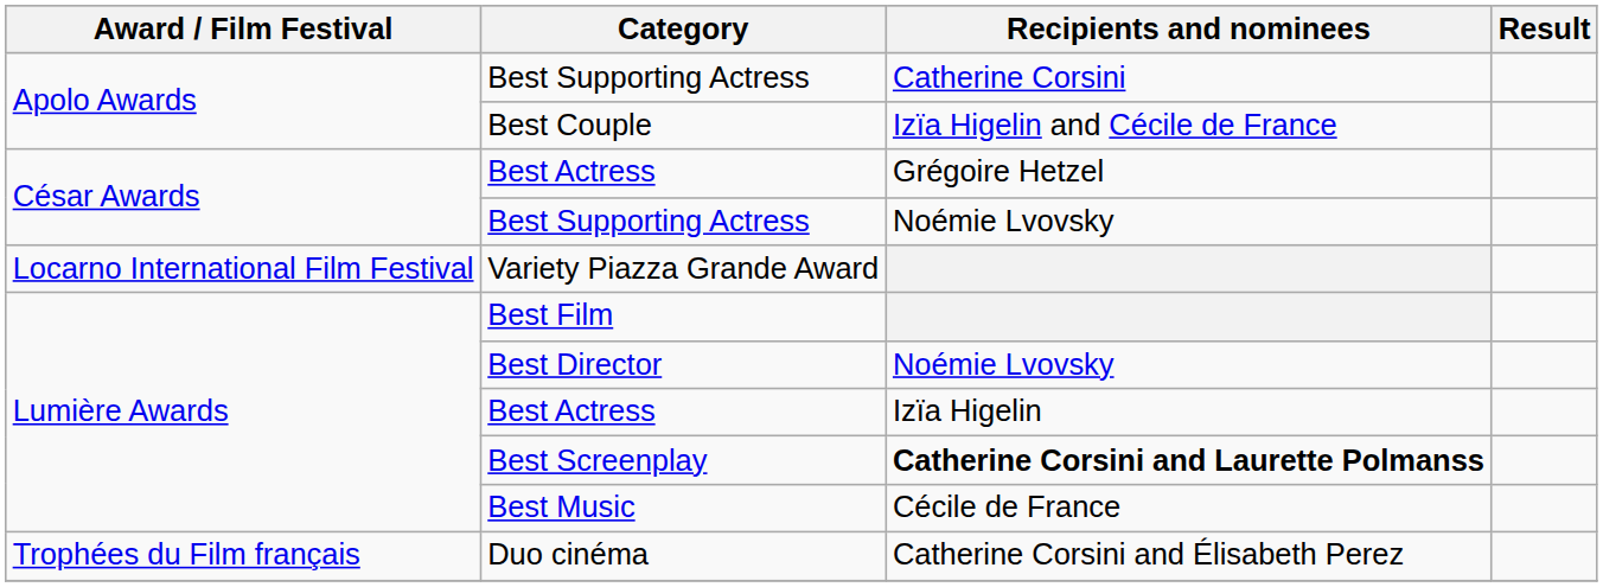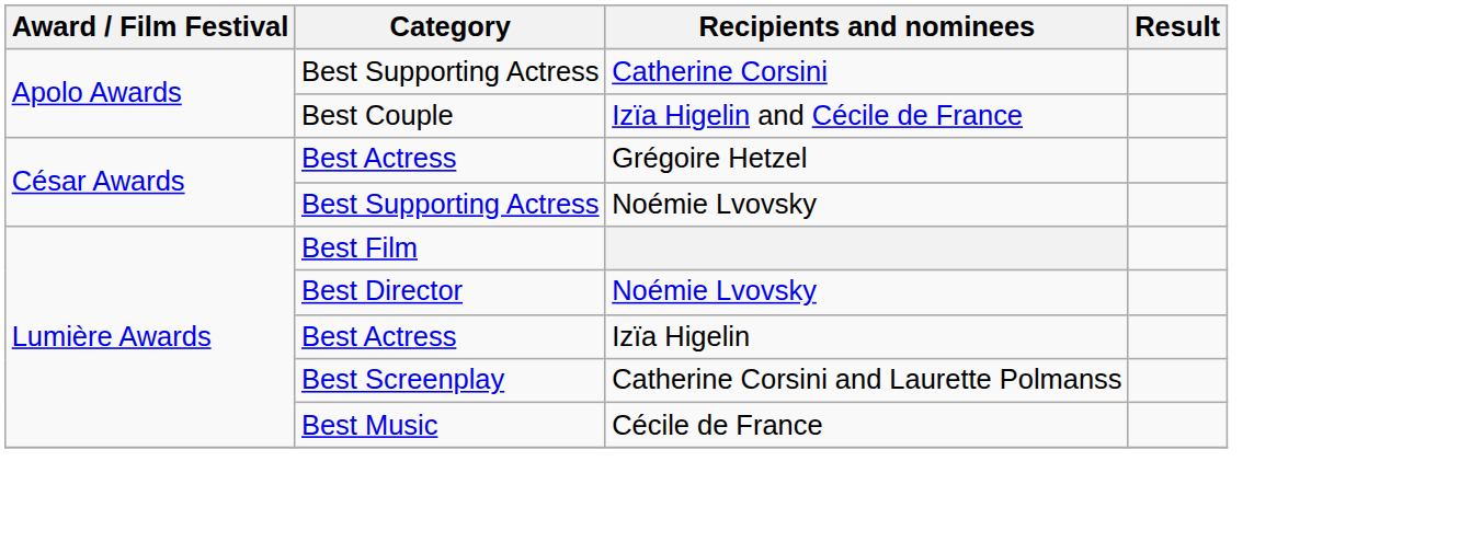 <table class="wikitable plainrowheaders sortable">
 <tr style="background:#ccc; text-align:center;">
 <th scope=col>Award / Film Festival</th>
 <th scope=col>Category</th>
 <th scope=col>Recipients and nominees</th>
 <th scope=col>Result</th>
 </tr>
 <tr>
 <td rowspan="2"><a href='#'>Apolo Awards</a></td>
 <td>Best Supporting Actress</td>
 <td><a href='#'>Catherine Corsini</a></td>
 <td></td>
 </tr>
 <tr>
 <td>Best Couple</td>
 <td><a href='#'>Izïa Higelin</a> and <a href='#'>Cécile de France</a></td>
 <td></td>
 </tr>
 <tr>
 <td rowspan=2><a href='#'>César Awards</a></td>
 <td><a href='#'>Best Actress</a></td>
 <td>Grégoire Hetzel</td>
 <td></td>
 </tr>
 <tr>
 <td><a href='#'>Best Supporting Actress</a></td>
 <td>Noémie Lvovsky</td>
 <td></td>
 </tr>
 <tr>
-<td><a href='#'>Locarno International Film Festival</a></td>
-<td>Variety Piazza Grande Award</td>
-<th></th>
-<td></td>
-</tr>
-<tr>
 <td rowspan=5><a href='#'>Lumière Awards</a></td>
 <td><a href='#'>Best Film</a></td>
 <th></th>
 <td></td>
 </tr>
 <tr>
 <td><a href='#'>Best Director</a></td>
 <td><a href='#'>Noémie Lvovsky</a></td>
 <td></td>
 </tr>
 <tr>
 <td><a href='#'>Best Actress</a></td>
 <td>Izïa Higelin</td>
 <td></td>
 </tr>
 <tr>
 <td><a href='#'>Best Screenplay</a></td>
-<td><strong>Catherine Corsini and Laurette Polmanss</strong></td>
+<td>Catherine Corsini and Laurette Polmanss</td>
 <td></td>
 </tr>
 <tr>
 <td><a href='#'>Best Music</a></td>
 <td>Cécile de France</td>
 <td></td>
 </tr>
 <tr>
-<td><a href='#'>Trophées du Film français</a></td>
-<td>Duo cinéma</td>
-<td>Catherine Corsini and Élisabeth Perez</td>
-<td></td>
-</tr>
-<tr>
 </tr>
 </table>
